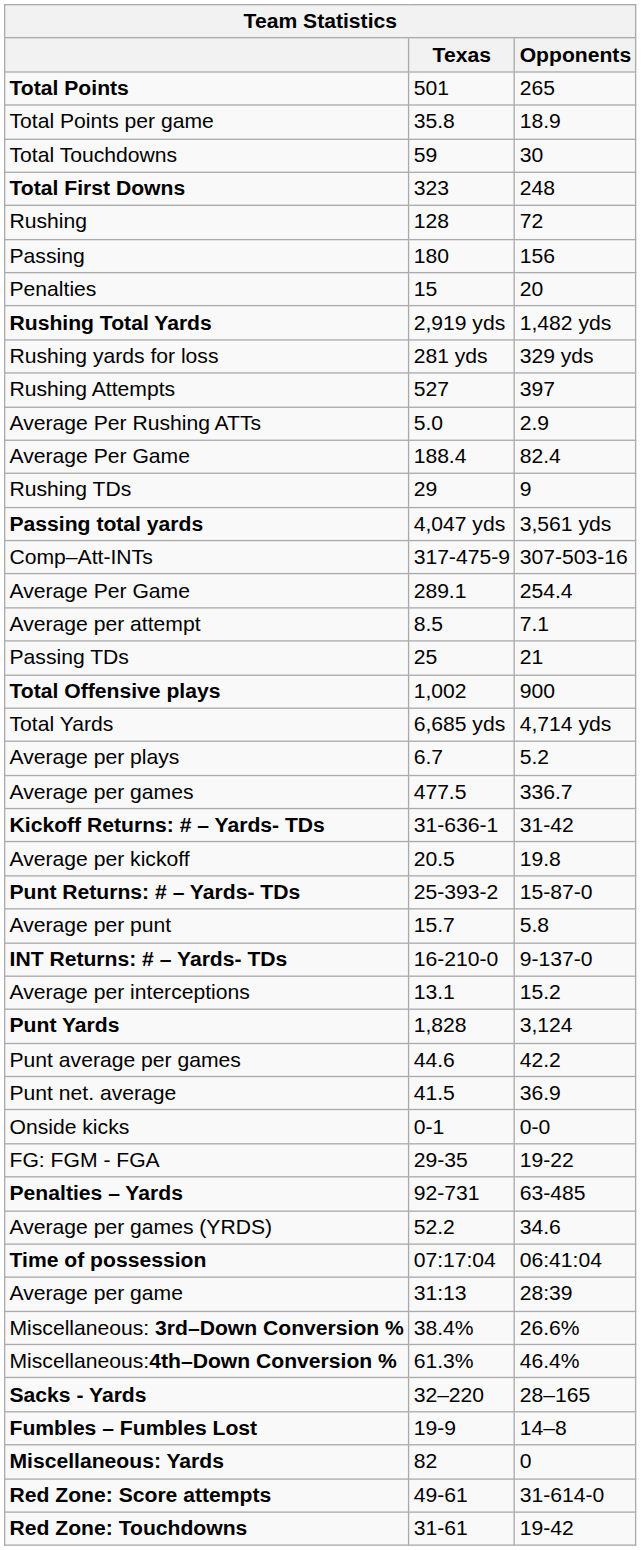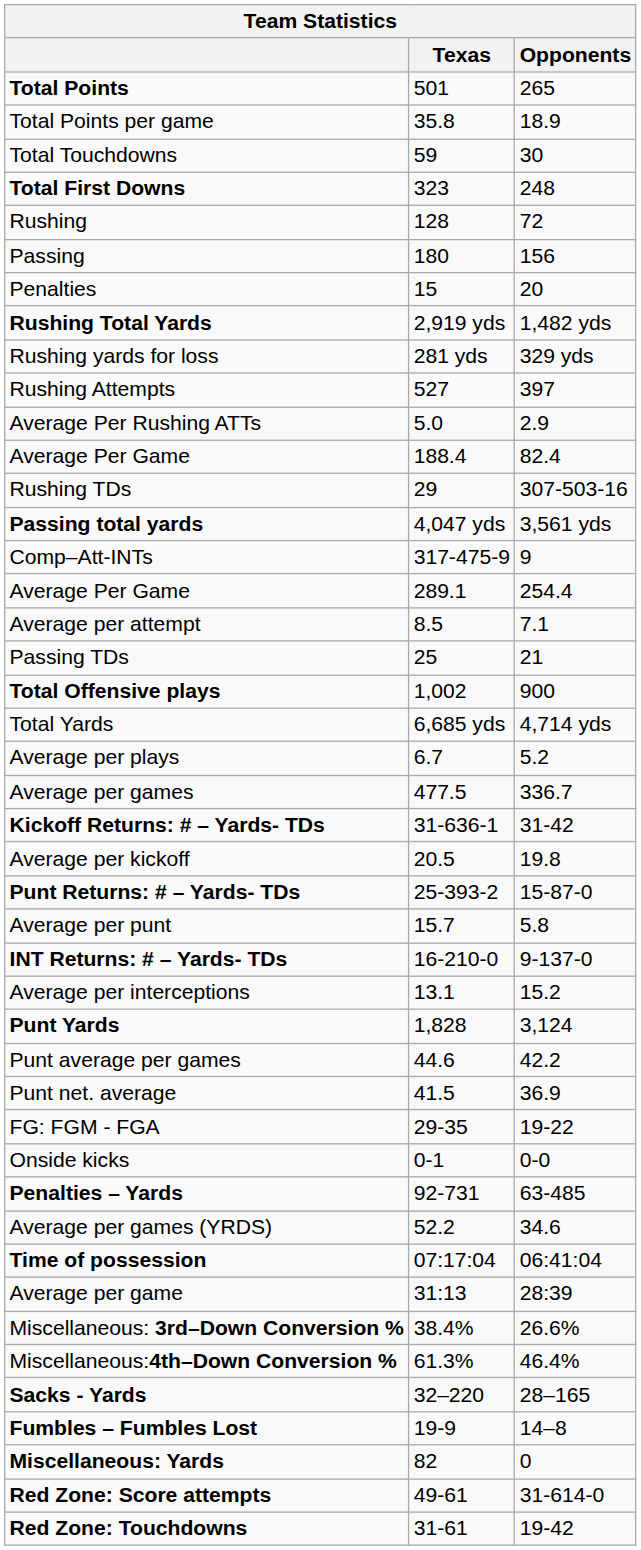 <table class="wikitable collapsible collapsed">
 <tr>
 <th colspan="3">Team Statistics</th>
 </tr>
 <tr>
 <th></th>
 <th>Texas</th>
 <th>Opponents</th>
 </tr>
 <tr>
 <td><strong>Total Points</strong></td>
 <td>501</td>
 <td>265</td>
 </tr>
 <tr>
 <td>Total Points per game</td>
 <td>35.8</td>
 <td>18.9</td>
 </tr>
 <tr>
 <td>Total Touchdowns</td>
 <td>59</td>
 <td>30</td>
 </tr>
 <tr>
 <td><strong>Total First Downs</strong></td>
 <td>323</td>
 <td>248</td>
 </tr>
 <tr>
 <td>Rushing</td>
 <td>128</td>
 <td>72</td>
 </tr>
 <tr>
 <td>Passing</td>
 <td>180</td>
 <td>156</td>
 </tr>
 <tr>
 <td>Penalties</td>
 <td>15</td>
 <td>20</td>
 </tr>
 <tr>
 <td><strong>Rushing Total Yards</strong></td>
 <td>2,919 yds</td>
 <td>1,482 yds</td>
 </tr>
 <tr>
 <td>Rushing yards for loss</td>
 <td>281 yds</td>
 <td>329 yds</td>
 </tr>
 <tr>
 <td>Rushing Attempts</td>
 <td>527</td>
 <td>397</td>
 </tr>
 <tr>
 <td>Average Per Rushing ATTs</td>
 <td>5.0</td>
 <td>2.9</td>
 </tr>
 <tr>
 <td>Average Per Game</td>
 <td>188.4</td>
 <td>82.4</td>
 </tr>
 <tr>
 <td>Rushing TDs</td>
 <td>29</td>
-<td>9</td>
+<td>307-503-16</td>
 </tr>
 <tr>
 <td><strong>Passing total yards</strong></td>
 <td>4,047 yds</td>
 <td>3,561 yds</td>
 </tr>
 <tr>
 <td>Comp–Att-INTs</td>
 <td>317-475-9</td>
-<td>307-503-16</td>
+<td>9</td>
 </tr>
 <tr>
 <td>Average Per Game</td>
 <td>289.1</td>
 <td>254.4</td>
 </tr>
 <tr>
 <td>Average per attempt</td>
 <td>8.5</td>
 <td>7.1</td>
 </tr>
 <tr>
 <td>Passing TDs</td>
 <td>25</td>
 <td>21</td>
 </tr>
 <tr>
 <td><strong>Total Offensive plays</strong></td>
 <td>1,002</td>
 <td>900</td>
 </tr>
 <tr>
 <td>Total Yards</td>
 <td>6,685 yds</td>
 <td>4,714 yds</td>
 </tr>
 <tr>
 <td>Average per plays</td>
 <td>6.7</td>
 <td>5.2</td>
 </tr>
 <tr>
 <td>Average per games</td>
 <td>477.5</td>
 <td>336.7</td>
 </tr>
 <tr>
 <td><strong>Kickoff Returns: # – Yards- TDs</strong></td>
 <td>31-636-1</td>
 <td>31-42</td>
 </tr>
 <tr>
 <td>Average per kickoff</td>
 <td>20.5</td>
 <td>19.8</td>
 </tr>
 <tr>
 <td><strong>Punt Returns: # – Yards- TDs</strong></td>
 <td>25-393-2</td>
 <td>15-87-0</td>
 </tr>
 <tr>
 <td>Average per punt</td>
 <td>15.7</td>
 <td>5.8</td>
 </tr>
 <tr>
 <td><strong>INT Returns: # – Yards- TDs</strong></td>
 <td>16-210-0</td>
 <td>9-137-0</td>
 </tr>
 <tr>
 <td>Average per interceptions</td>
 <td>13.1</td>
 <td>15.2</td>
 </tr>
 <tr>
 <td><strong>Punt Yards</strong></td>
 <td>1,828</td>
 <td>3,124</td>
 </tr>
 <tr>
 <td>Punt average per games</td>
 <td>44.6</td>
 <td>42.2</td>
 </tr>
 <tr>
 <td>Punt net. average</td>
 <td>41.5</td>
 <td>36.9</td>
 </tr>
 <tr>
+<td>FG: FGM - FGA</td>
+<td>29-35</td>
+<td>19-22</td>
+</tr>
+<tr>
 <td>Onside kicks</td>
 <td>0-1</td>
 <td>0-0</td>
-</tr>
-<tr>
-<td>FG: FGM - FGA</td>
-<td>29-35</td>
-<td>19-22</td>
 </tr>
 <tr>
 <td><strong>Penalties – Yards</strong></td>
 <td>92-731</td>
 <td>63-485</td>
 </tr>
 <tr>
 <td>Average per games (YRDS)</td>
 <td>52.2</td>
 <td>34.6</td>
 </tr>
 <tr>
 <td><strong>Time of possession</strong></td>
 <td>07:17:04</td>
 <td>06:41:04</td>
 </tr>
 <tr>
 <td>Average per game</td>
 <td>31:13</td>
 <td>28:39</td>
 </tr>
 <tr>
 <td>Miscellaneous: <strong>3rd–Down Conversion %</strong></td>
 <td>38.4%</td>
 <td>26.6%</td>
 </tr>
 <tr>
 <td>Miscellaneous:<strong>4th–Down Conversion %</strong></td>
 <td>61.3%</td>
 <td>46.4%</td>
 </tr>
 <tr>
 <td><strong>Sacks - Yards </strong></td>
 <td>32–220</td>
 <td>28–165</td>
 </tr>
 <tr>
 <td><strong>Fumbles – Fumbles Lost</strong></td>
 <td>19-9</td>
 <td>14–8</td>
 </tr>
 <tr>
 <td><strong>Miscellaneous: Yards</strong></td>
 <td>82</td>
 <td>0</td>
 </tr>
 <tr>
 <td><strong>Red Zone: Score attempts</strong></td>
 <td>49-61</td>
 <td>31-614-0</td>
 </tr>
 <tr>
 <td><strong>Red Zone: Touchdowns</strong></td>
 <td>31-61</td>
 <td>19-42</td>
 </tr>
 </table>
